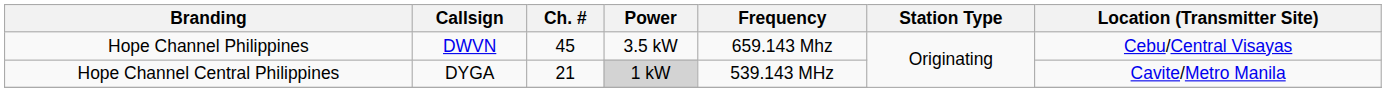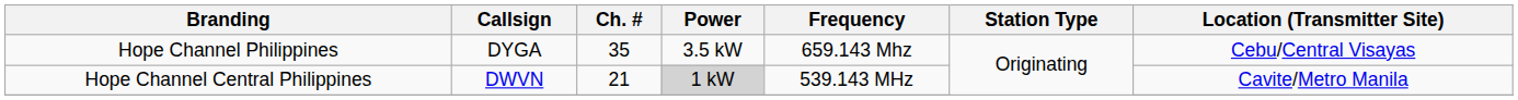 <table class="wikitable sortable" style="width:100%; text-align:center;">
 <tr>
 <th>Branding</th>
 <th>Callsign</th>
 <th>Ch. #</th>
 <th>Power</th>
 <th>Frequency</th>
 <th>Station Type</th>
 <th class="unsortable">Location (Transmitter Site)</th>
 </tr>
 <tr>
 <td>Hope Channel Philippines</td>
-<td><a href='#'>DWVN</a></td>
-<td>45</td>
+<td>DYGA</td>
+<td>35</td>
 <td>3.5 kW</td>
 <td>659.143 Mhz</td>
 <td rowspan="3">Originating</td>
 <td><a href='#'>Cebu</a>/<a href='#'>Central Visayas</a></td>
 </tr>
 <tr>
 <td>Hope Channel Central Philippines</td>
-<td>DYGA</td>
+<td><a href='#'>DWVN</a></td>
 <td rowspan="1">21</td>
 <td rowspan="1" style="background: lightgrey;">1 kW</td>
 <td rowspan="1">539.143 MHz</td>
 <td><a href='#'>Cavite</a>/<a href='#'>Metro Manila</a></td>
 </tr>
 <tr>
 </tr>
 </table>
